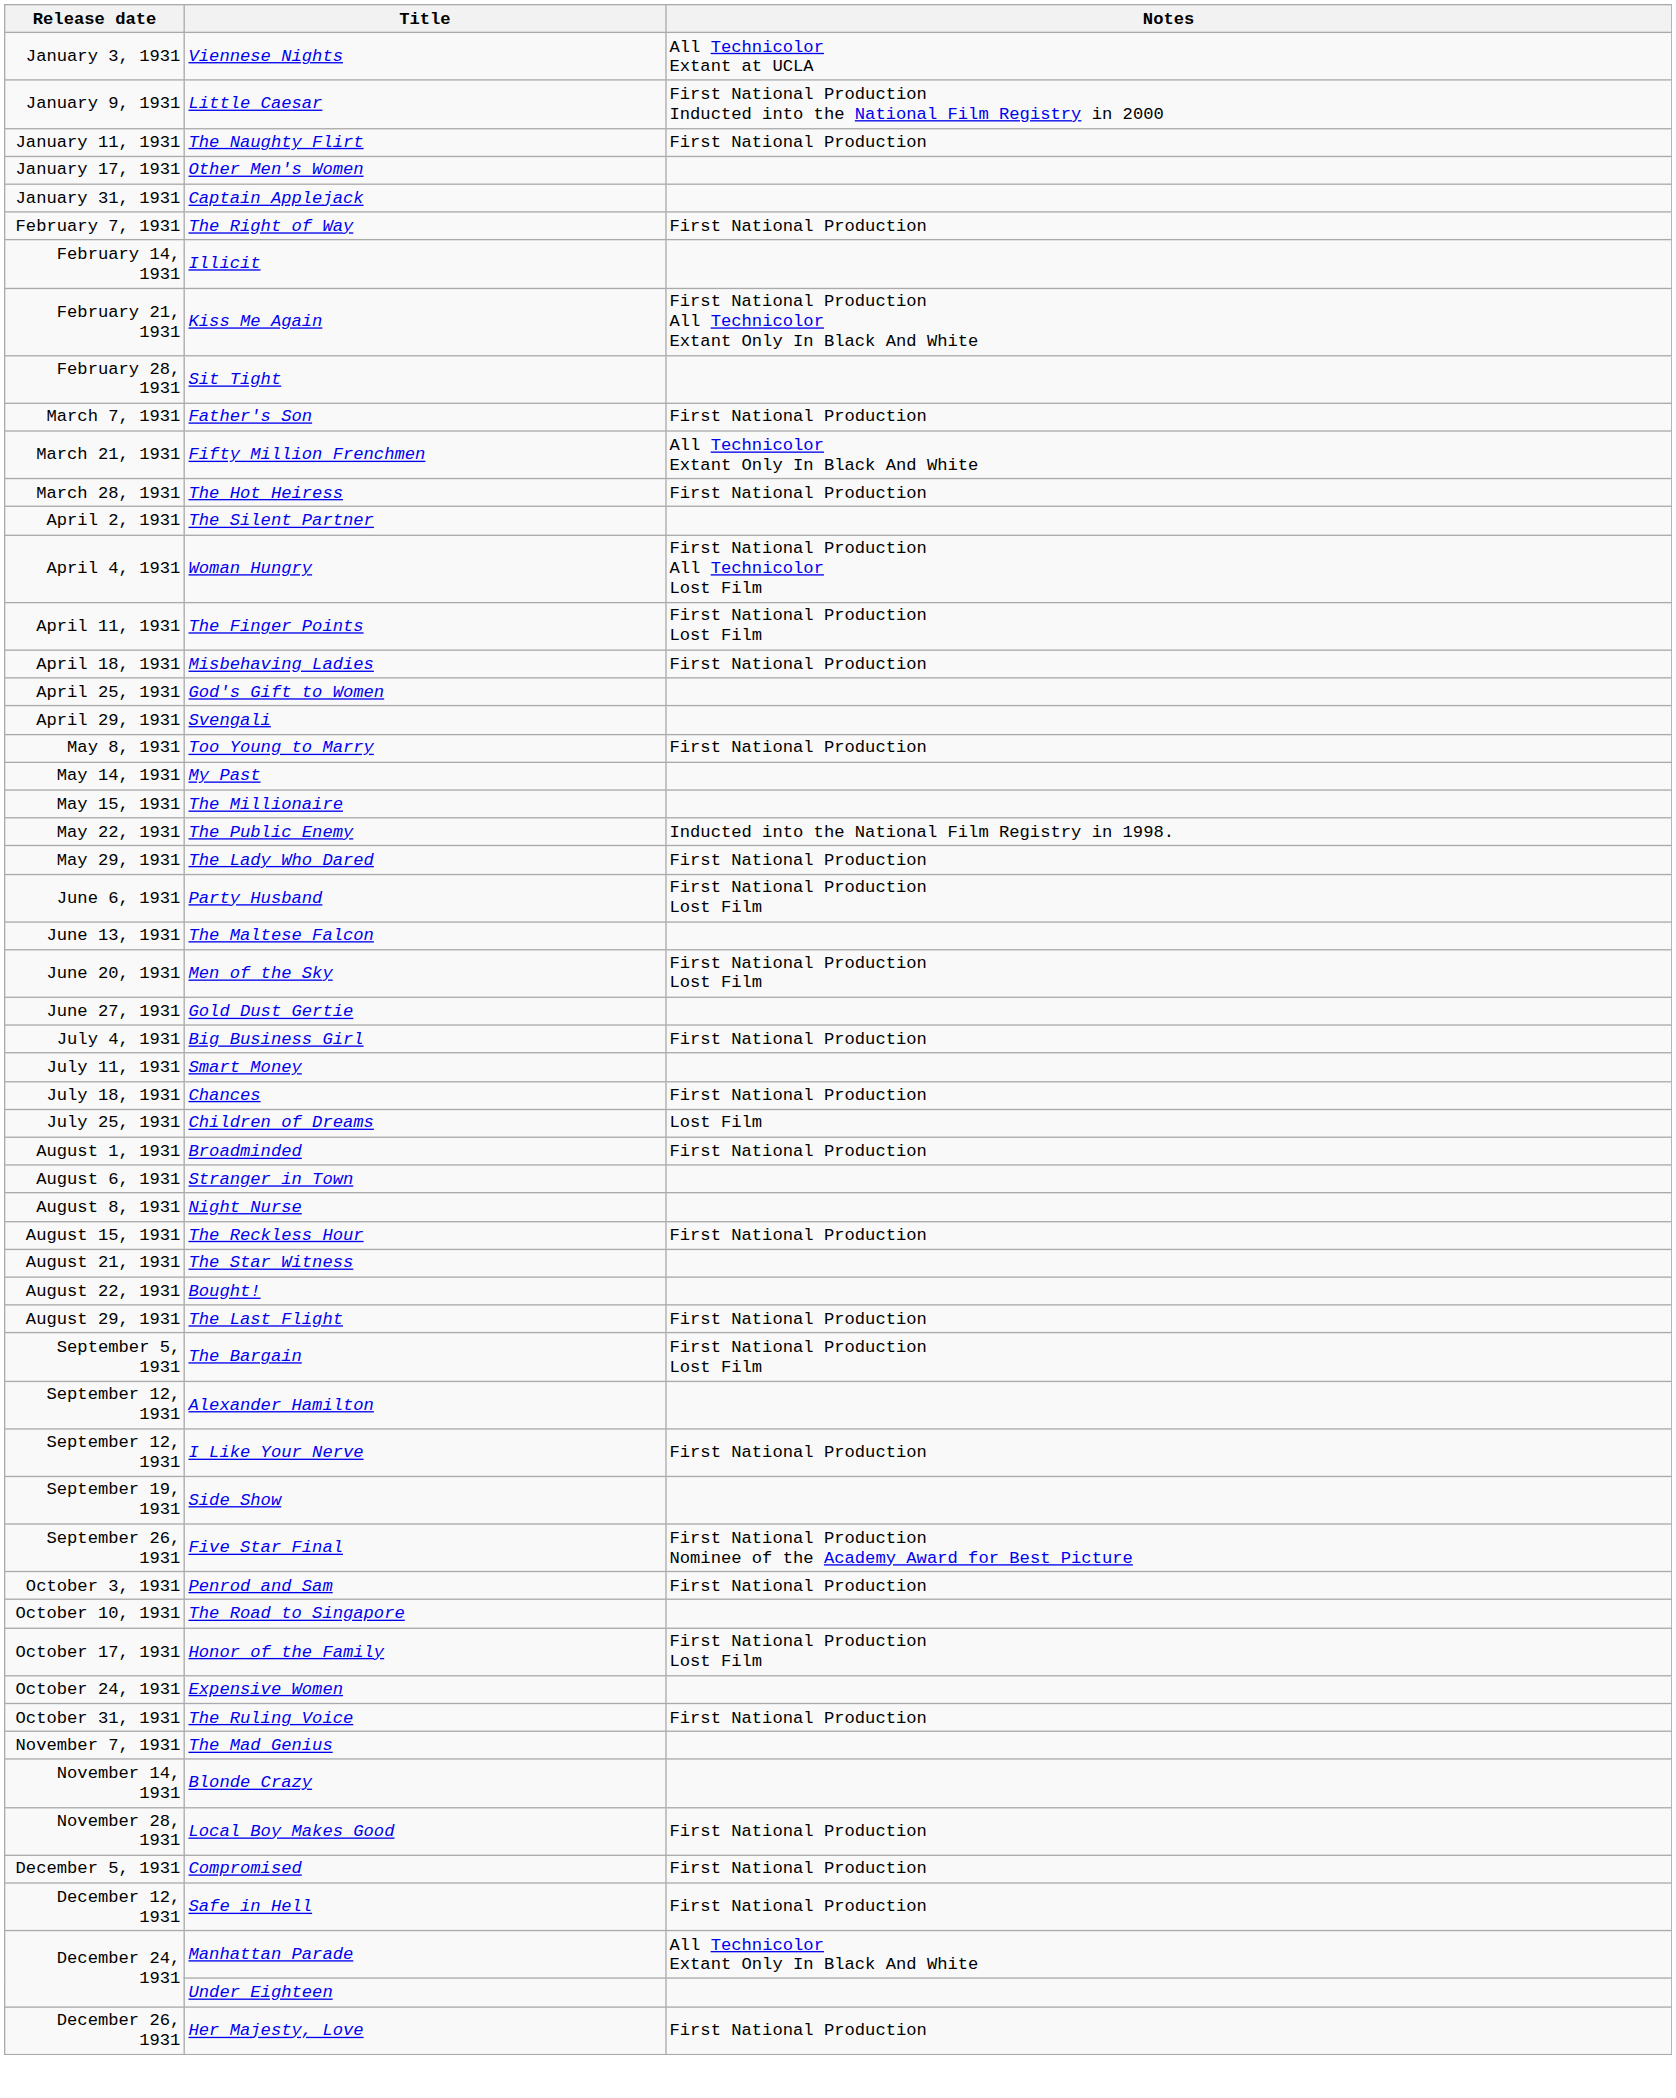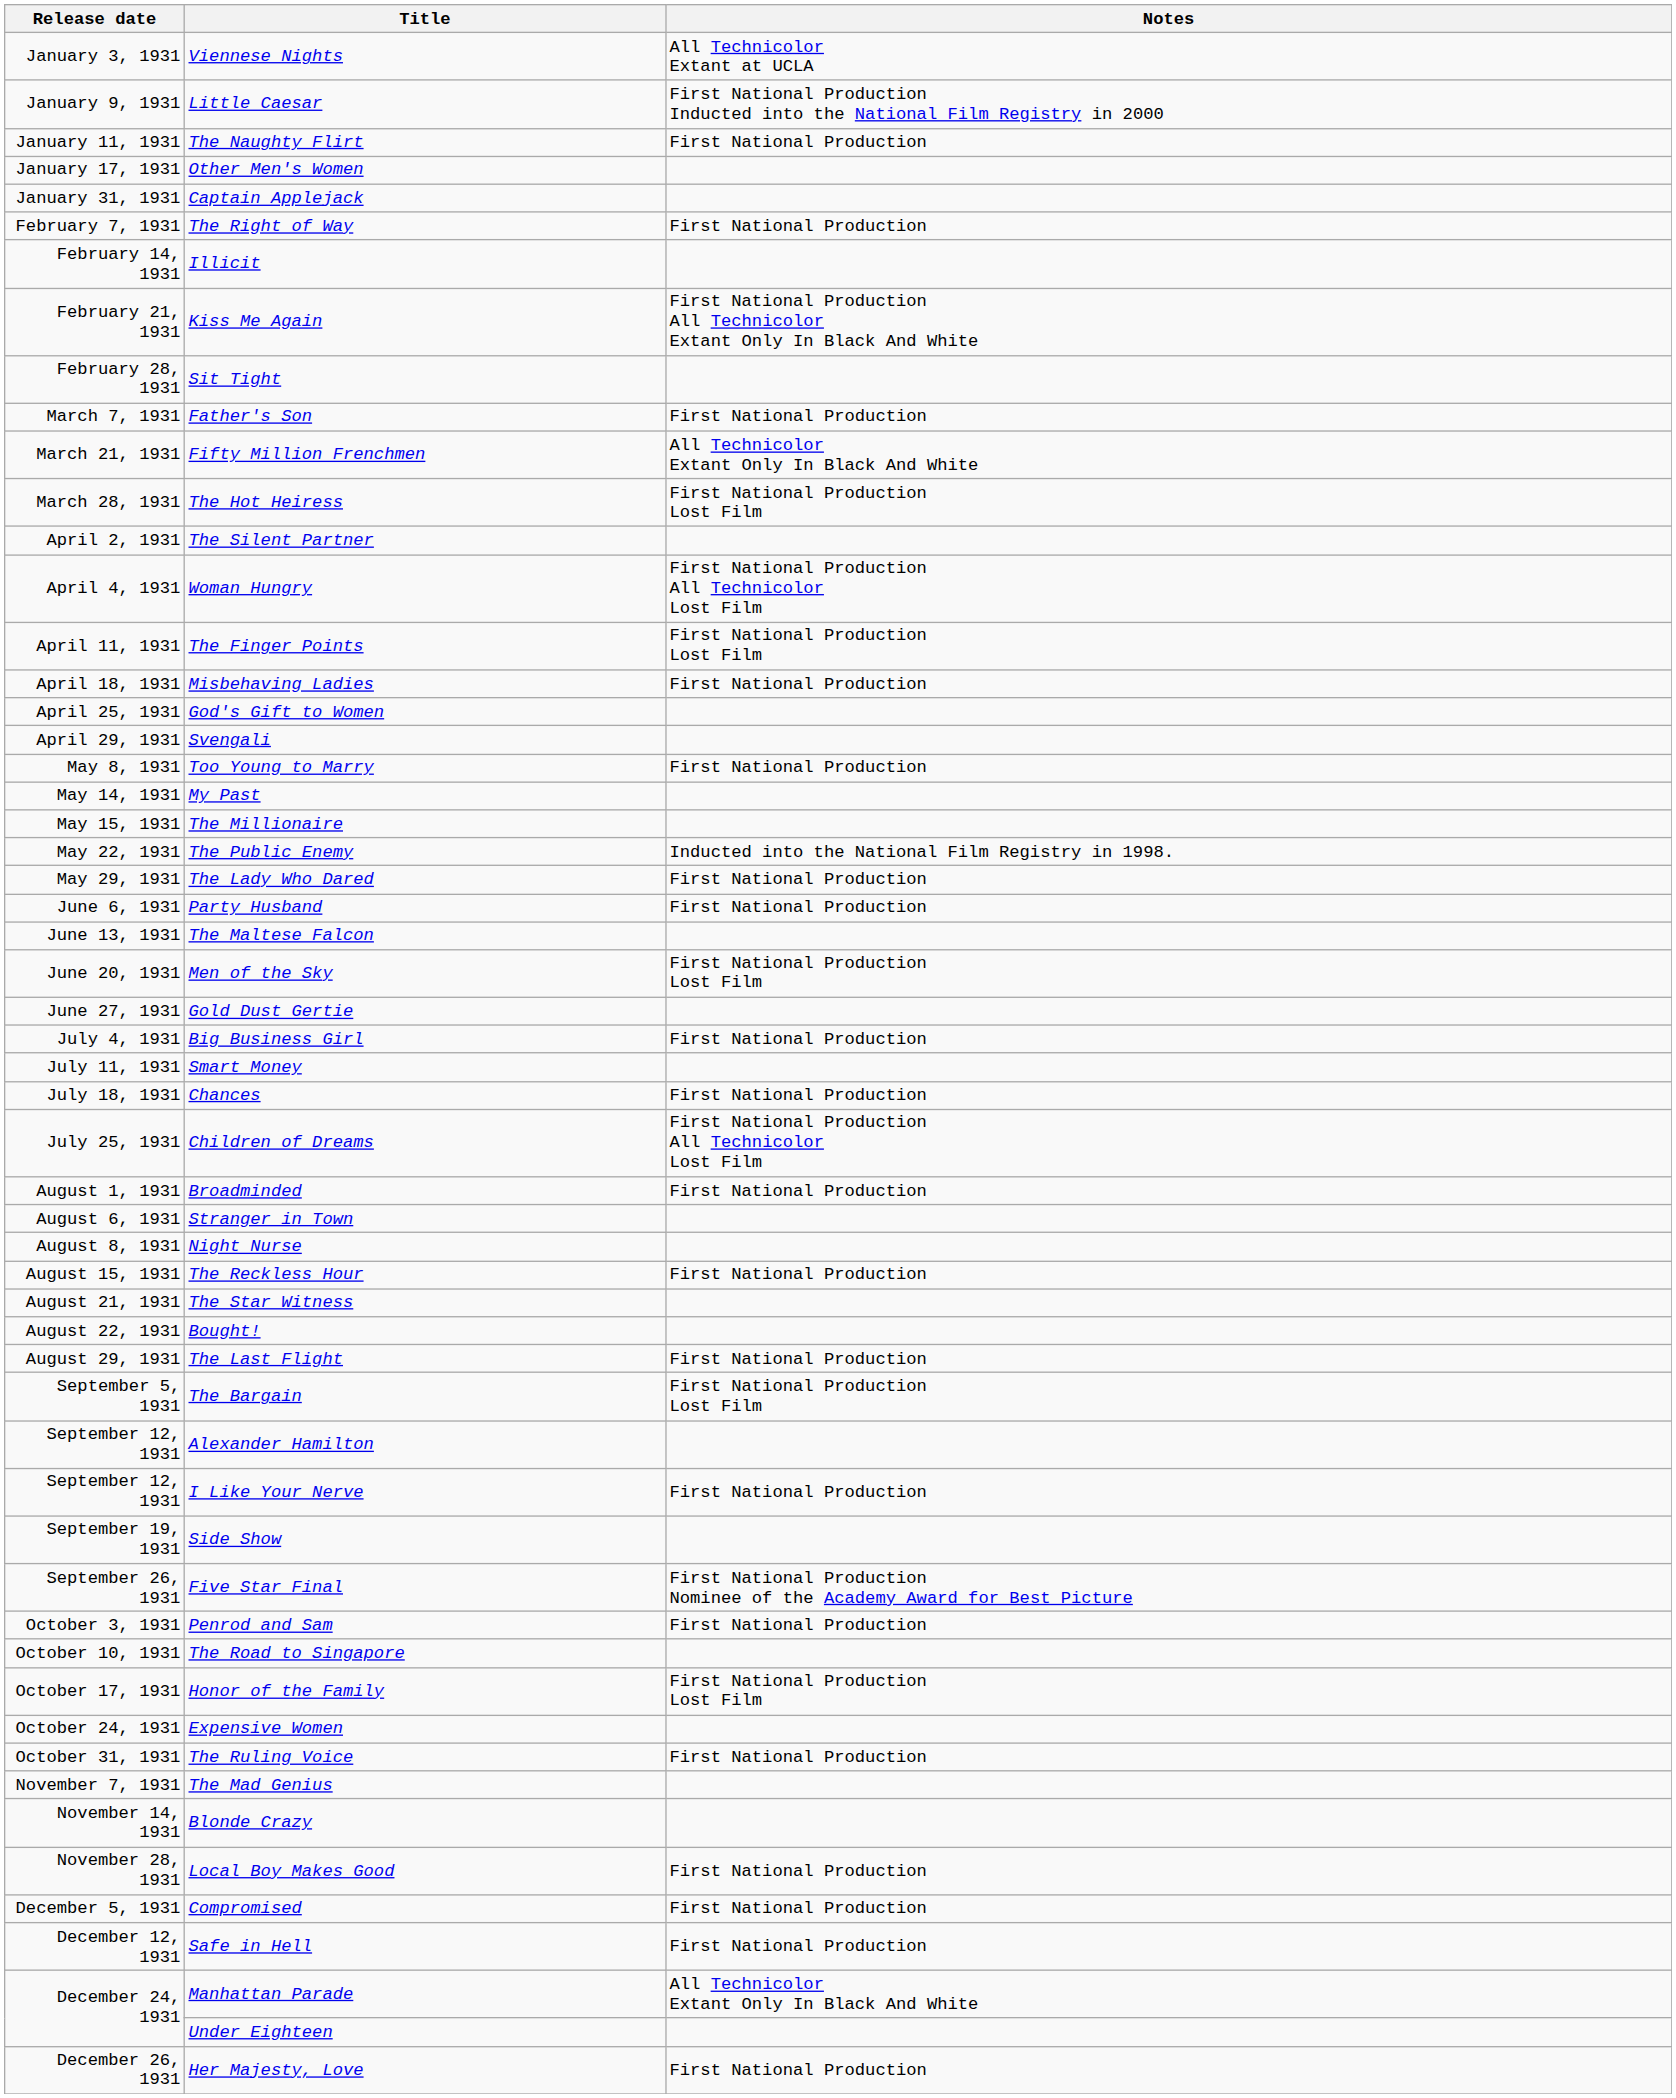 <table class="wikitable sortable" style="width:100%;">
 <tr>
 <th scope="col" style="width:130px;">Release date</th>
 <th>Title</th>
 <th>Notes</th>
 </tr>
 <tr>
 <td style="text-align:right;">January 3, 1931</td>
 <td><em><a href='#'>Viennese Nights</a></em></td>
 <td>All <a href='#'>Technicolor</a><br> Extant at UCLA</td>
 </tr>
 <tr>
 <td style="text-align:right;">January 9, 1931</td>
 <td><em><a href='#'>Little Caesar</a></em></td>
 <td>First National Production<br>Inducted into the <a href='#'>National Film Registry</a> in 2000</td>
 </tr>
 <tr>
 <td style="text-align:right;">January 11, 1931</td>
 <td><em><a href='#'>The Naughty Flirt</a></em></td>
 <td>First National Production</td>
 </tr>
 <tr>
 <td style="text-align:right;">January 17, 1931</td>
 <td><em><a href='#'>Other Men's Women</a></em></td>
 <td></td>
 </tr>
 <tr>
 <td style="text-align:right;">January 31, 1931</td>
 <td><em><a href='#'>Captain Applejack</a></em></td>
 <td></td>
 </tr>
 <tr>
 <td style="text-align:right;">February 7, 1931</td>
 <td><em><a href='#'>The Right of Way</a></em></td>
 <td>First National Production</td>
 </tr>
 <tr>
 <td style="text-align:right;">February 14, 1931</td>
 <td><em><a href='#'>Illicit</a></em></td>
 <td></td>
 </tr>
 <tr>
 <td style="text-align:right;">February 21, 1931</td>
 <td><em><a href='#'>Kiss Me Again</a></em></td>
 <td>First National Production<br>All <a href='#'>Technicolor</a><br> Extant Only In Black And White</td>
 </tr>
 <tr>
 <td style="text-align:right;">February 28, 1931</td>
 <td><em><a href='#'>Sit Tight</a></em></td>
 <td></td>
 </tr>
 <tr>
 <td style="text-align:right;">March 7, 1931</td>
 <td><em><a href='#'>Father's Son</a></em></td>
 <td>First National Production</td>
 </tr>
 <tr>
 <td style="text-align:right;">March 21, 1931</td>
 <td><em><a href='#'>Fifty Million Frenchmen</a></em></td>
 <td>All <a href='#'>Technicolor</a><br> Extant Only In Black And White</td>
 </tr>
 <tr>
 <td style="text-align:right;">March 28, 1931</td>
 <td><em><a href='#'>The Hot Heiress</a></em></td>
-<td>First National Production</td>
+<td>First National Production<br>Lost Film</td>
 </tr>
 <tr>
 <td style="text-align:right;">April 2, 1931</td>
 <td><em><a href='#'>The Silent Partner</a></em></td>
 <td></td>
 </tr>
 <tr>
 <td style="text-align:right;">April 4, 1931</td>
 <td><em><a href='#'>Woman Hungry</a></em></td>
 <td>First National Production<br>All <a href='#'>Technicolor</a><br> Lost Film</td>
 </tr>
 <tr>
 <td style="text-align:right;">April 11, 1931</td>
 <td><em><a href='#'>The Finger Points</a></em></td>
 <td>First National Production<br>Lost Film</td>
 </tr>
 <tr>
 <td style="text-align:right;">April 18, 1931</td>
 <td><em><a href='#'>Misbehaving Ladies</a></em></td>
 <td>First National Production</td>
 </tr>
 <tr>
 <td style="text-align:right;">April 25, 1931</td>
 <td><em><a href='#'>God's Gift to Women</a></em></td>
 <td></td>
 </tr>
 <tr>
 <td style="text-align:right;">April 29, 1931</td>
 <td><em><a href='#'>Svengali</a></em></td>
 <td></td>
 </tr>
 <tr>
 <td style="text-align:right;">May 8, 1931</td>
 <td><em><a href='#'>Too Young to Marry</a></em></td>
 <td>First National Production</td>
 </tr>
 <tr>
 <td style="text-align:right;">May 14, 1931</td>
 <td><em><a href='#'>My Past</a></em></td>
 <td></td>
 </tr>
 <tr>
 <td style="text-align:right;">May 15, 1931</td>
 <td><em><a href='#'>The Millionaire</a></em></td>
 <td></td>
 </tr>
 <tr>
 <td style="text-align:right;">May 22, 1931</td>
 <td><em><a href='#'>The Public Enemy</a></em></td>
 <td>Inducted into the National Film Registry in 1998.</td>
 </tr>
 <tr>
 <td style="text-align:right;">May 29, 1931</td>
 <td><em><a href='#'>The Lady Who Dared</a></em></td>
 <td>First National Production</td>
 </tr>
 <tr>
 <td style="text-align:right;">June 6, 1931</td>
 <td><em><a href='#'>Party Husband</a></em></td>
-<td>First National Production<br>Lost Film</td>
+<td>First National Production</td>
 </tr>
 <tr>
 <td style="text-align:right;">June 13, 1931</td>
 <td><em><a href='#'>The Maltese Falcon</a></em></td>
 <td></td>
 </tr>
 <tr>
 <td style="text-align:right;">June 20, 1931</td>
 <td><em><a href='#'>Men of the Sky</a></em></td>
 <td>First National Production<br>Lost Film</td>
 </tr>
 <tr>
 <td style="text-align:right;">June 27, 1931</td>
 <td><em><a href='#'>Gold Dust Gertie</a></em></td>
 <td></td>
 </tr>
 <tr>
 <td style="text-align:right;">July 4, 1931</td>
 <td><em><a href='#'>Big Business Girl</a></em></td>
 <td>First National Production</td>
 </tr>
 <tr>
 <td style="text-align:right;">July 11, 1931</td>
 <td><em><a href='#'>Smart Money</a></em></td>
 <td></td>
 </tr>
 <tr>
 <td style="text-align:right;">July 18, 1931</td>
 <td><em><a href='#'>Chances</a></em></td>
 <td>First National Production</td>
 </tr>
 <tr>
 <td style="text-align:right;">July 25, 1931</td>
 <td><em><a href='#'>Children of Dreams</a></em></td>
-<td>Lost Film</td>
+<td>First National Production<br>All <a href='#'>Technicolor</a><br> Lost Film</td>
 </tr>
 <tr>
 <td style="text-align:right;">August 1, 1931</td>
 <td><em><a href='#'>Broadminded</a></em></td>
 <td>First National Production</td>
 </tr>
 <tr>
 <td style="text-align:right;">August 6, 1931</td>
 <td><em><a href='#'>Stranger in Town</a></em></td>
 <td></td>
 </tr>
 <tr>
 <td style="text-align:right;">August 8, 1931</td>
 <td><em><a href='#'>Night Nurse</a></em></td>
 <td></td>
 </tr>
 <tr>
 <td style="text-align:right;">August 15, 1931</td>
 <td><em><a href='#'>The Reckless Hour</a></em></td>
 <td>First National Production</td>
 </tr>
 <tr>
 <td style="text-align:right;">August 21, 1931</td>
 <td><em><a href='#'>The Star Witness</a></em></td>
 <td></td>
 </tr>
 <tr>
 <td style="text-align:right;">August 22, 1931</td>
 <td><em><a href='#'>Bought!</a></em></td>
 <td></td>
 </tr>
 <tr>
 <td style="text-align:right;">August 29, 1931</td>
 <td><em><a href='#'>The Last Flight</a></em></td>
 <td>First National Production</td>
 </tr>
 <tr>
 <td style="text-align:right;">September 5, 1931</td>
 <td><em><a href='#'>The Bargain</a></em></td>
 <td>First National Production<br>Lost Film</td>
 </tr>
 <tr>
 <td style="text-align:right;">September 12, 1931</td>
 <td><em><a href='#'>Alexander Hamilton</a></em></td>
 <td></td>
 </tr>
 <tr>
 <td style="text-align:right;">September 12, 1931</td>
 <td><em><a href='#'>I Like Your Nerve</a></em></td>
 <td>First National Production</td>
 </tr>
 <tr>
 <td style="text-align:right;">September 19, 1931</td>
 <td><em><a href='#'>Side Show</a></em></td>
 <td></td>
 </tr>
 <tr>
 <td style="text-align:right;">September 26, 1931</td>
 <td><em><a href='#'>Five Star Final</a></em></td>
 <td>First National Production<br>Nominee of the <a href='#'>Academy Award for Best Picture</a></td>
 </tr>
 <tr>
 <td style="text-align:right;">October 3, 1931</td>
 <td><em><a href='#'>Penrod and Sam</a></em></td>
 <td>First National Production</td>
 </tr>
 <tr>
 <td style="text-align:right;">October 10, 1931</td>
 <td><em><a href='#'>The Road to Singapore</a></em></td>
 <td></td>
 </tr>
 <tr>
 <td style="text-align:right;">October 17, 1931</td>
 <td><em><a href='#'>Honor of the Family</a></em></td>
 <td>First National Production<br>Lost Film</td>
 </tr>
 <tr>
 <td style="text-align:right;">October 24, 1931</td>
 <td><em><a href='#'>Expensive Women</a></em></td>
 <td></td>
 </tr>
 <tr>
 <td style="text-align:right;">October 31, 1931</td>
 <td><em><a href='#'>The Ruling Voice</a></em></td>
 <td>First National Production</td>
 </tr>
 <tr>
 <td style="text-align:right;">November 7, 1931</td>
 <td><em><a href='#'>The Mad Genius</a></em></td>
 <td></td>
 </tr>
 <tr>
 <td style="text-align:right;">November 14, 1931</td>
 <td><em><a href='#'>Blonde Crazy</a></em></td>
 <td></td>
 </tr>
 <tr>
 <td style="text-align:right;">November 28, 1931</td>
 <td><em><a href='#'>Local Boy Makes Good</a></em></td>
 <td>First National Production</td>
 </tr>
 <tr>
 <td style="text-align:right;">December 5, 1931</td>
 <td><em><a href='#'>Compromised</a></em></td>
 <td>First National Production</td>
 </tr>
 <tr>
 <td style="text-align:right;">December 12, 1931</td>
 <td><em><a href='#'>Safe in Hell</a></em></td>
 <td>First National Production</td>
 </tr>
 <tr>
 <td style="text-align:right;" rowspan="2">December 24, 1931</td>
 <td><em><a href='#'>Manhattan Parade</a></em></td>
 <td>All <a href='#'>Technicolor</a><br> Extant Only In Black And White</td>
 </tr>
 <tr>
 <td><em><a href='#'>Under Eighteen</a></em></td>
 <td></td>
 </tr>
 <tr>
 <td style="text-align:right;">December 26, 1931</td>
 <td><em><a href='#'>Her Majesty, Love</a></em></td>
 <td>First National Production</td>
 </tr>
 <tr>
 </tr>
 </table>
